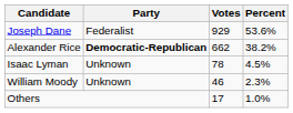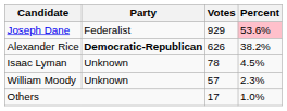 <table class=wikitable>
 <tr>
 <th>Candidate</th>
 <th>Party</th>
 <th>Votes</th>
 <th>Percent</th>
 </tr>
 <tr>
 <td><a href='#'>Joseph Dane</a></td>
 <td>Federalist</td>
 <td>929</td>
-<td>53.6%</td>
+<td style="background: pink;">53.6%</td>
 </tr>
 <tr>
 <td>Alexander Rice</td>
 <td><strong>Democratic-Republican</strong></td>
-<td>662</td>
+<td>626</td>
 <td>38.2%</td>
 </tr>
 <tr>
 <td>Isaac Lyman</td>
 <td>Unknown</td>
 <td>78</td>
 <td>4.5%</td>
 </tr>
 <tr>
 <td>William Moody</td>
 <td>Unknown</td>
-<td>46</td>
+<td>57</td>
 <td>2.3%</td>
 </tr>
 <tr>
 <td colspan=2>Others</td>
 <td>17</td>
 <td>1.0%</td>
 </tr>
 </table>
